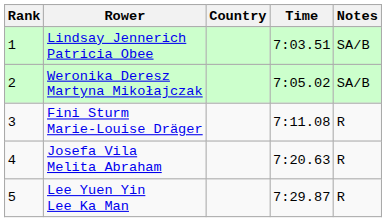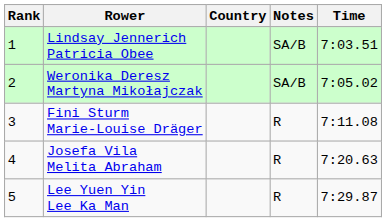 <table class="wikitable">
 <tr>
 <th>Rank</th>
 <th>Rower</th>
 <th>Country</th>
+<th>Notes</th>
 <th>Time</th>
-<th>Notes</th>
 </tr>
 <tr bgcolor=ccffcc>
 <td>1</td>
 <td><a href='#'>Lindsay Jennerich</a><br><a href='#'>Patricia Obee</a></td>
 <td></td>
+<td>SA/B</td>
 <td>7:03.51</td>
-<td>SA/B</td>
 </tr>
 <tr bgcolor=ccffcc>
 <td>2</td>
 <td><a href='#'>Weronika Deresz</a><br><a href='#'>Martyna Mikołajczak</a></td>
 <td></td>
+<td>SA/B</td>
 <td>7:05.02</td>
-<td>SA/B</td>
 </tr>
 <tr>
 <td>3</td>
 <td><a href='#'>Fini Sturm</a><br><a href='#'>Marie-Louise Dräger</a></td>
 <td></td>
+<td>R</td>
 <td>7:11.08</td>
-<td>R</td>
 </tr>
 <tr>
 <td>4</td>
 <td><a href='#'>Josefa Vila</a><br><a href='#'>Melita Abraham</a></td>
 <td></td>
+<td>R</td>
 <td>7:20.63</td>
-<td>R</td>
 </tr>
 <tr>
 <td>5</td>
 <td><a href='#'>Lee Yuen Yin</a><br><a href='#'>Lee Ka Man</a></td>
 <td></td>
+<td>R</td>
 <td>7:29.87</td>
-<td>R</td>
 </tr>
 </table>
